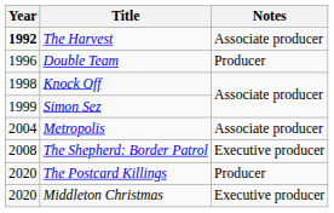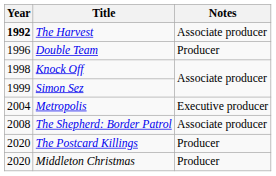 <table class="wikitable sortable">
 <tr>
 <th>Year</th>
 <th>Title</th>
 <th>Notes</th>
 </tr>
 <tr>
 <td><strong>1992</strong></td>
 <td><a href='#'><em>The Harvest</em></a></td>
 <td>Associate producer</td>
 </tr>
 <tr>
 <td>1996</td>
 <td><a href='#'><em>Double Team</em></a></td>
 <td>Producer</td>
 </tr>
 <tr>
 <td>1998</td>
 <td><a href='#'><em>Knock Off</em></a></td>
 <td rowspan="2">Associate producer</td>
 </tr>
 <tr>
 <td>1999</td>
 <td><em><a href='#'>Simon Sez</a></em></td>
 </tr>
 <tr>
 <td>2004</td>
 <td><a href='#'><em>Metropolis</em></a></td>
-<td>Associate producer</td>
+<td>Executive producer</td>
 </tr>
 <tr>
 <td>2008</td>
 <td><em><a href='#'>The Shepherd: Border Patrol</a></em></td>
-<td>Executive producer</td>
+<td>Associate producer</td>
 </tr>
 <tr>
 <td>2020</td>
 <td><em><a href='#'>The Postcard Killings</a></em></td>
 <td>Producer</td>
 </tr>
 <tr>
 <td>2020</td>
 <td><em>Middleton Christmas</em></td>
-<td>Executive producer</td>
+<td>Producer</td>
 </tr>
 </table>
